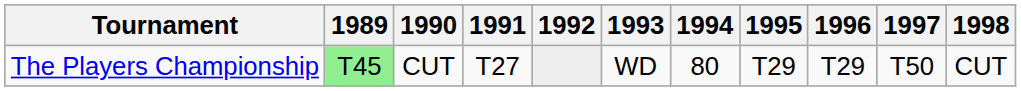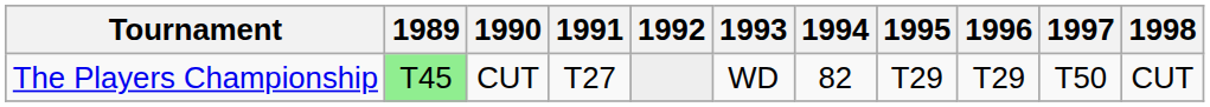 <table class="wikitable" style="font-size:95%;text-align:center;">
 <tr>
 <th>Tournament</th>
 <th>1989</th>
 <th>1990</th>
 <th>1991</th>
 <th>1992</th>
 <th>1993</th>
 <th>1994</th>
 <th>1995</th>
 <th>1996</th>
 <th>1997</th>
 <th>1998</th>
 </tr>
 <tr>
 <td align=left><a href='#'>The Players Championship</a></td>
 <td style="background: lightgreen;">T45</td>
 <td>CUT</td>
 <td>T27</td>
 <td style="background:#eeeeee;"></td>
 <td>WD</td>
-<td>80</td>
+<td>82</td>
 <td>T29</td>
 <td>T29</td>
 <td>T50</td>
 <td>CUT</td>
 </tr>
 </table>
